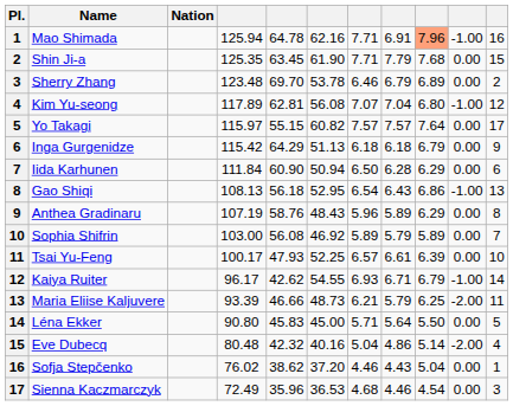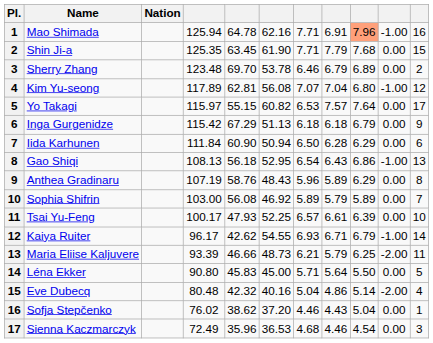 <table class="wikitable sortable" style="text-align:center">
 <tr>
 <th>Pl.</th>
 <th>Name</th>
 <th>Nation</th>
 <th></th>
 <th></th>
 <th></th>
 <th></th>
 <th></th>
 <th></th>
 <th></th>
 <th></th>
 </tr>
 <tr>
 <th>1</th>
 <td align=left><a href='#'>Mao Shimada</a></td>
 <td align=left></td>
 <td>125.94</td>
 <td>64.78</td>
 <td>62.16</td>
 <td>7.71</td>
 <td>6.91</td>
 <td style="background: lightsalmon;">7.96</td>
 <td>-1.00</td>
 <td>16</td>
 </tr>
 <tr>
 <th>2</th>
 <td align=left><a href='#'>Shin Ji-a</a></td>
 <td align=left></td>
 <td>125.35</td>
 <td>63.45</td>
 <td>61.90</td>
 <td>7.71</td>
 <td>7.79</td>
 <td>7.68</td>
 <td>0.00</td>
 <td>15</td>
 </tr>
 <tr>
 <th>3</th>
 <td align=left><a href='#'>Sherry Zhang</a></td>
 <td align=left></td>
 <td>123.48</td>
 <td>69.70</td>
 <td>53.78</td>
 <td>6.46</td>
 <td>6.79</td>
 <td>6.89</td>
 <td>0.00</td>
 <td>2</td>
 </tr>
 <tr>
 <th>4</th>
 <td align=left><a href='#'>Kim Yu-seong</a></td>
 <td align=left></td>
 <td>117.89</td>
 <td>62.81</td>
 <td>56.08</td>
 <td>7.07</td>
 <td>7.04</td>
 <td>6.80</td>
 <td>-1.00</td>
 <td>12</td>
 </tr>
 <tr>
 <th>5</th>
 <td align=left><a href='#'>Yo Takagi</a></td>
 <td align=left></td>
 <td>115.97</td>
 <td>55.15</td>
 <td>60.82</td>
-<td>7.57</td>
+<td>6.53</td>
 <td>7.57</td>
 <td>7.64</td>
 <td>0.00</td>
 <td>17</td>
 </tr>
 <tr>
 <th>6</th>
 <td align=left><a href='#'>Inga Gurgenidze</a></td>
 <td align=left></td>
 <td>115.42</td>
-<td>64.29</td>
+<td>67.29</td>
 <td>51.13</td>
 <td>6.18</td>
 <td>6.18</td>
 <td>6.79</td>
 <td>0.00</td>
 <td>9</td>
 </tr>
 <tr>
 <th>7</th>
 <td align=left><a href='#'>Iida Karhunen</a></td>
 <td align=left></td>
 <td>111.84</td>
 <td>60.90</td>
 <td>50.94</td>
 <td>6.50</td>
 <td>6.28</td>
 <td>6.29</td>
 <td>0.00</td>
 <td>6</td>
 </tr>
 <tr>
 <th>8</th>
 <td align=left><a href='#'>Gao Shiqi</a></td>
 <td align=left></td>
 <td>108.13</td>
 <td>56.18</td>
 <td>52.95</td>
 <td>6.54</td>
 <td>6.43</td>
 <td>6.86</td>
 <td>-1.00</td>
 <td>13</td>
 </tr>
 <tr>
 <th>9</th>
 <td align=left><a href='#'>Anthea Gradinaru</a></td>
 <td align=left></td>
 <td>107.19</td>
 <td>58.76</td>
 <td>48.43</td>
 <td>5.96</td>
 <td>5.89</td>
 <td>6.29</td>
 <td>0.00</td>
 <td>8</td>
 </tr>
 <tr>
 <th>10</th>
 <td align=left><a href='#'>Sophia Shifrin</a></td>
 <td align=left></td>
 <td>103.00</td>
 <td>56.08</td>
 <td>46.92</td>
 <td>5.89</td>
 <td>5.79</td>
 <td>5.89</td>
 <td>0.00</td>
 <td>7</td>
 </tr>
 <tr>
 <th>11</th>
 <td align=left><a href='#'>Tsai Yu-Feng</a></td>
 <td align=left></td>
 <td>100.17</td>
 <td>47.93</td>
 <td>52.25</td>
 <td>6.57</td>
 <td>6.61</td>
 <td>6.39</td>
 <td>0.00</td>
 <td>10</td>
 </tr>
 <tr>
 <th>12</th>
 <td align=left><a href='#'>Kaiya Ruiter</a></td>
 <td align=left></td>
 <td>96.17</td>
 <td>42.62</td>
 <td>54.55</td>
 <td>6.93</td>
 <td>6.71</td>
 <td>6.79</td>
 <td>-1.00</td>
 <td>14</td>
 </tr>
 <tr>
 <th>13</th>
 <td align=left><a href='#'>Maria Eliise Kaljuvere</a></td>
 <td align=left></td>
 <td>93.39</td>
 <td>46.66</td>
 <td>48.73</td>
 <td>6.21</td>
 <td>5.79</td>
 <td>6.25</td>
 <td>-2.00</td>
 <td>11</td>
 </tr>
 <tr>
 <th>14</th>
 <td align=left><a href='#'>Léna Ekker</a></td>
 <td align=left></td>
 <td>90.80</td>
 <td>45.83</td>
 <td>45.00</td>
 <td>5.71</td>
 <td>5.64</td>
 <td>5.50</td>
 <td>0.00</td>
 <td>5</td>
 </tr>
 <tr>
 <th>15</th>
 <td align=left><a href='#'>Eve Dubecq</a></td>
 <td align=left></td>
 <td>80.48</td>
 <td>42.32</td>
 <td>40.16</td>
 <td>5.04</td>
 <td>4.86</td>
 <td>5.14</td>
 <td>-2.00</td>
 <td>4</td>
 </tr>
 <tr>
 <th>16</th>
 <td align=left><a href='#'>Sofja Stepčenko</a></td>
 <td align=left></td>
 <td>76.02</td>
 <td>38.62</td>
 <td>37.20</td>
 <td>4.46</td>
 <td>4.43</td>
 <td>5.04</td>
 <td>0.00</td>
 <td>1</td>
 </tr>
 <tr>
 <th>17</th>
 <td align=left><a href='#'>Sienna Kaczmarczyk</a></td>
 <td align=left></td>
 <td>72.49</td>
 <td>35.96</td>
 <td>36.53</td>
 <td>4.68</td>
 <td>4.46</td>
 <td>4.54</td>
 <td>0.00</td>
 <td>3</td>
 </tr>
 </table>
